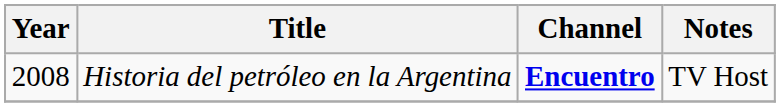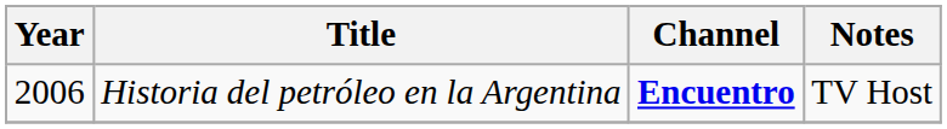 <table class="wikitable" style="font-size: 90%;">
 <tr>
 <th>Year</th>
 <th>Title</th>
 <th>Channel</th>
 <th>Notes</th>
 </tr>
 <tr>
-<td>2008</td>
+<td>2006</td>
 <td><em>Historia del petróleo en la Argentina</em></td>
 <td><strong><a href='#'>Encuentro</a></strong></td>
 <td>TV Host</td>
 </tr>
 <tr>
 </tr>
 </table>
